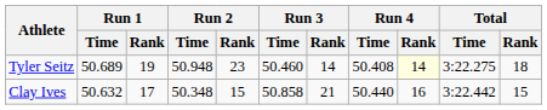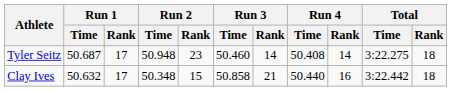 <table class="wikitable" border="1" style="font-size:90%">
 <tr>
 <th rowspan="2">Athlete</th>
 <th colspan="2">Run 1</th>
 <th colspan="2">Run 2</th>
 <th colspan="2">Run 3</th>
 <th colspan="2">Run 4</th>
 <th colspan="2">Total</th>
 </tr>
 <tr>
 <th>Time</th>
 <th>Rank</th>
 <th>Time</th>
 <th>Rank</th>
 <th>Time</th>
 <th>Rank</th>
 <th>Time</th>
 <th>Rank</th>
 <th>Time</th>
 <th>Rank</th>
 </tr>
 <tr>
 <td><a href='#'>Tyler Seitz</a></td>
-<td align="center">50.689</td>
-<td align="center">19</td>
+<td align="center">50.687</td>
+<td align="center">17</td>
 <td align="center">50.948</td>
 <td align="center">23</td>
 <td align="center">50.460</td>
 <td align="center">14</td>
 <td align="center">50.408</td>
-<td align="center" style="background: lightyellow;">14</td>
+<td align="center">14</td>
 <td align="center">3:22.275</td>
 <td align="center">18</td>
 </tr>
 <tr>
 <td><a href='#'>Clay Ives</a></td>
 <td align="center">50.632</td>
 <td align="center">17</td>
 <td align="center">50.348</td>
 <td align="center">15</td>
 <td align="center">50.858</td>
 <td align="center">21</td>
 <td align="center">50.440</td>
 <td align="center">16</td>
 <td align="center">3:22.442</td>
-<td align="center">15</td>
+<td align="center">18</td>
 </tr>
 </table>
